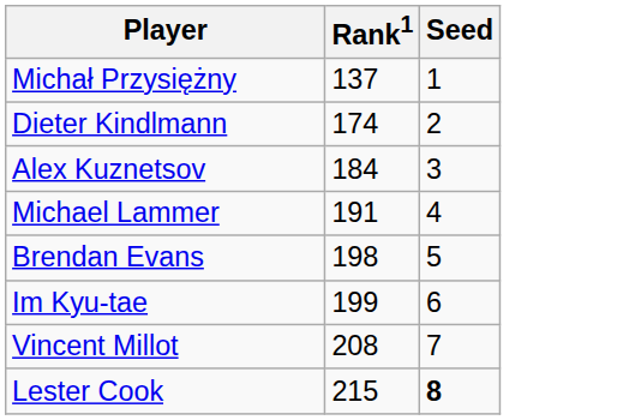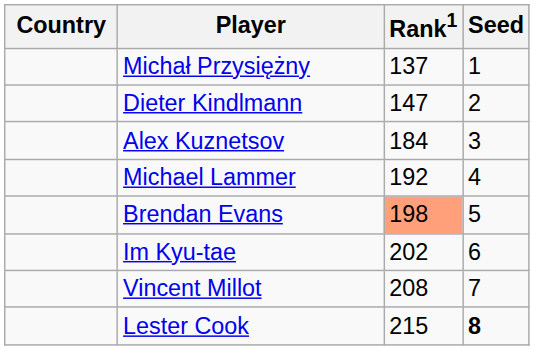 <table class="sortable wikitable">
 <tr>
+<th style="width:70px;">Country</th>
 <th style="width:175px;">Player</th>
 <th>Rank<sup>1</sup></th>
 <th>Seed</th>
 </tr>
 <tr>
+<td></td>
 <td><a href='#'>Michał Przysiężny</a></td>
 <td>137</td>
 <td>1</td>
 </tr>
 <tr>
+<td></td>
 <td><a href='#'>Dieter Kindlmann</a></td>
-<td>174</td>
+<td>147</td>
 <td>2</td>
 </tr>
 <tr>
+<td></td>
 <td><a href='#'>Alex Kuznetsov</a></td>
 <td>184</td>
 <td>3</td>
 </tr>
 <tr>
+<td></td>
 <td><a href='#'>Michael Lammer</a></td>
-<td>191</td>
+<td>192</td>
 <td>4</td>
 </tr>
 <tr>
+<td></td>
 <td><a href='#'>Brendan Evans</a></td>
-<td>198</td>
+<td style="background: lightsalmon;">198</td>
 <td>5</td>
 </tr>
 <tr>
+<td></td>
 <td><a href='#'>Im Kyu-tae</a></td>
-<td>199</td>
+<td>202</td>
 <td>6</td>
 </tr>
 <tr>
+<td></td>
 <td><a href='#'>Vincent Millot</a></td>
 <td>208</td>
 <td>7</td>
 </tr>
 <tr>
+<td></td>
 <td><a href='#'>Lester Cook</a></td>
 <td>215</td>
 <td><strong>8</strong></td>
 </tr>
 </table>
